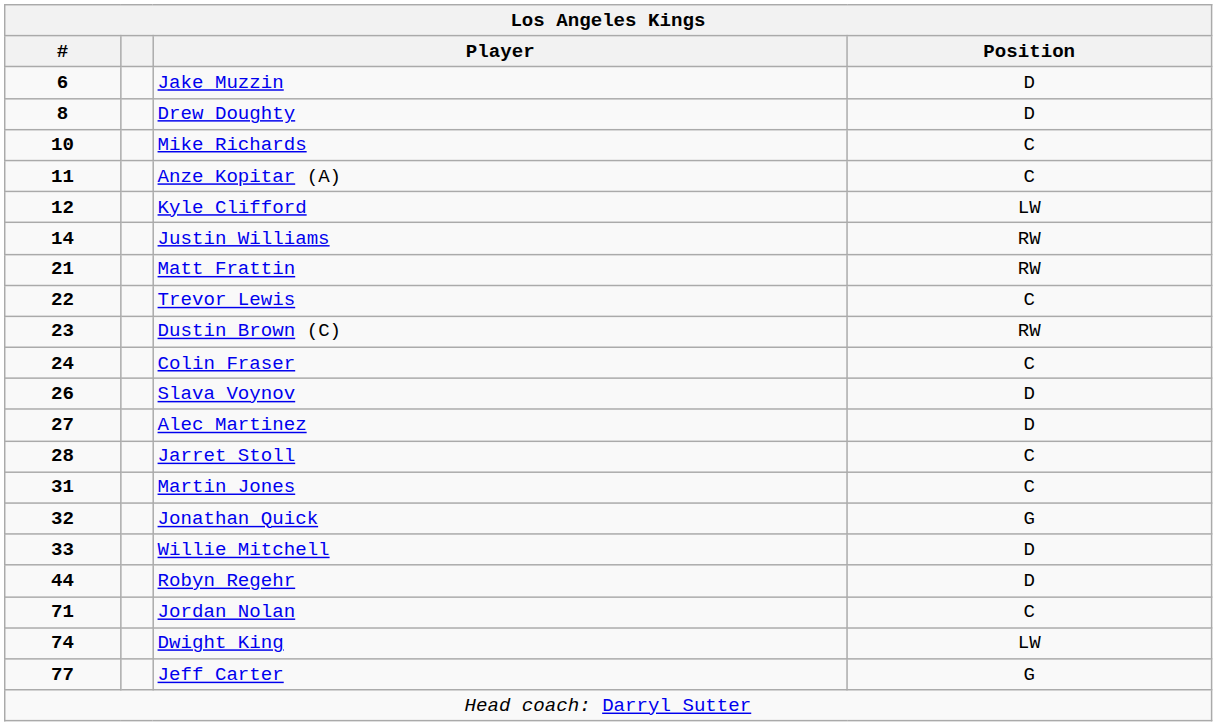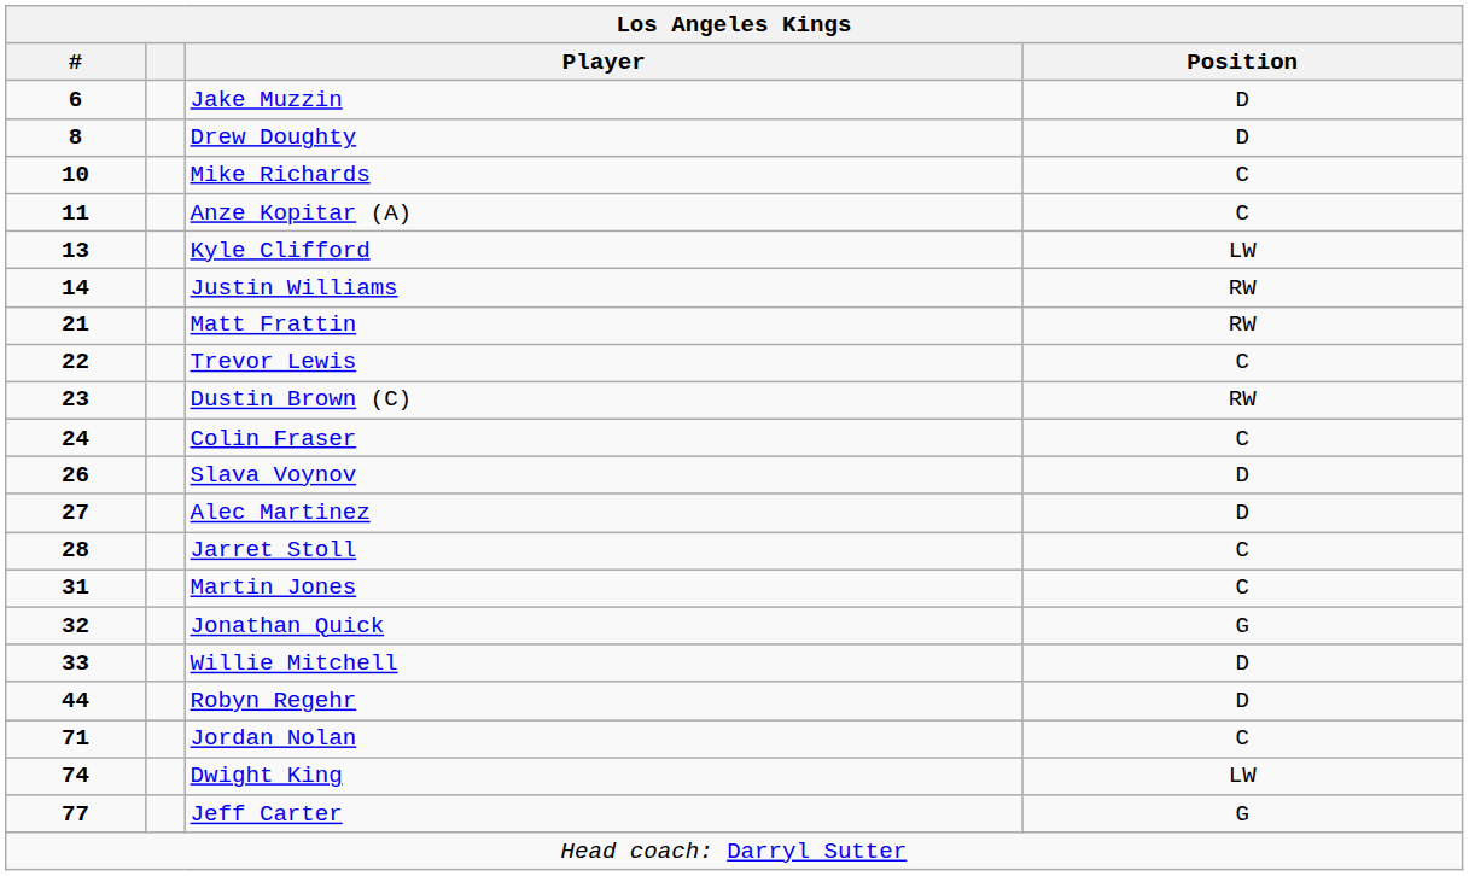 <table class="wikitable" style="width:65%; text-align:center;">
 <tr>
 <th colspan=4>Los Angeles Kings</th>
 </tr>
 <tr>
 <th>#</th>
 <th></th>
 <th>Player</th>
 <th>Position</th>
 </tr>
 <tr>
 <td><strong>6</strong></td>
 <td align=center></td>
 <td align=left><a href='#'>Jake Muzzin</a></td>
 <td>D</td>
 </tr>
 <tr>
 <td><strong>8</strong></td>
 <td align=center></td>
 <td align=left><a href='#'>Drew Doughty</a></td>
 <td>D</td>
 </tr>
 <tr>
 <td><strong>10</strong></td>
 <td align=center></td>
 <td align=left><a href='#'>Mike Richards</a></td>
 <td>C</td>
 </tr>
 <tr>
 <td><strong>11</strong></td>
 <td align=center></td>
 <td align=left><a href='#'>Anze Kopitar</a> (A)</td>
 <td>C</td>
 </tr>
 <tr>
-<td><strong>12</strong></td>
+<td><strong>13</strong></td>
 <td align=center></td>
 <td align=left><a href='#'>Kyle Clifford</a></td>
 <td>LW</td>
 </tr>
 <tr>
 <td><strong>14</strong></td>
 <td align=center></td>
 <td align=left><a href='#'>Justin Williams</a></td>
 <td>RW</td>
 </tr>
 <tr>
 <td><strong>21</strong></td>
 <td align=center></td>
 <td align=left><a href='#'>Matt Frattin</a></td>
 <td>RW</td>
 </tr>
 <tr>
 <td><strong>22</strong></td>
 <td align=center></td>
 <td align=left><a href='#'>Trevor Lewis</a></td>
 <td>C</td>
 </tr>
 <tr>
 <td><strong>23</strong></td>
 <td align=center></td>
 <td align=left><a href='#'>Dustin Brown</a> (C)</td>
 <td>RW</td>
 </tr>
 <tr>
 <td><strong>24</strong></td>
 <td align=center></td>
 <td align=left><a href='#'>Colin Fraser</a></td>
 <td>C</td>
 </tr>
 <tr>
 <td><strong>26</strong></td>
 <td align=center></td>
 <td align=left><a href='#'>Slava Voynov</a></td>
 <td>D</td>
 </tr>
 <tr>
 <td><strong>27</strong></td>
 <td align=center></td>
 <td align=left><a href='#'>Alec Martinez</a></td>
 <td>D</td>
 </tr>
 <tr>
 <td><strong>28</strong></td>
 <td align=center></td>
 <td align=left><a href='#'>Jarret Stoll</a></td>
 <td>C</td>
 </tr>
 <tr>
 <td><strong>31</strong></td>
 <td align=center></td>
 <td align=left><a href='#'>Martin Jones</a></td>
 <td>C</td>
 </tr>
 <tr>
 <td><strong>32</strong></td>
 <td align=center></td>
 <td align=left><a href='#'>Jonathan Quick</a></td>
 <td>G</td>
 </tr>
 <tr>
 <td><strong>33</strong></td>
 <td align=center></td>
 <td align=left><a href='#'>Willie Mitchell</a></td>
 <td>D</td>
 </tr>
 <tr>
 <td><strong>44</strong></td>
 <td align=center></td>
 <td align=left><a href='#'>Robyn Regehr</a></td>
 <td>D</td>
 </tr>
 <tr>
 <td><strong>71</strong></td>
 <td align=center></td>
 <td align=left><a href='#'>Jordan Nolan</a></td>
 <td>C</td>
 </tr>
 <tr>
 <td><strong>74</strong></td>
 <td align=center></td>
 <td align=left><a href='#'>Dwight King</a></td>
 <td>LW</td>
 </tr>
 <tr>
 <td><strong>77</strong></td>
 <td align=center></td>
 <td align=left><a href='#'>Jeff Carter</a></td>
 <td>G</td>
 </tr>
 <tr>
 <td colspan=4><em>Head coach:</em>  <a href='#'>Darryl Sutter</a></td>
 </tr>
 </table>
